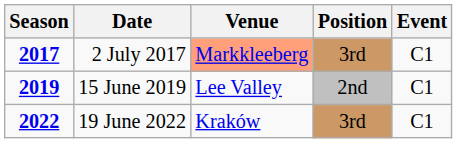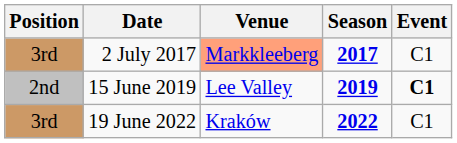 <table class="wikitable" style="text-align:center; font-size:95%;">
 <tr>
-<th>Season</th>
+<th>Position</th>
 <th>Date</th>
 <th>Venue</th>
-<th>Position</th>
+<th>Season</th>
 <th>Event</th>
 </tr>
 <tr>
-<td><strong><a href='#'>2017</a></strong></td>
+<td bgcolor=cc9966>3rd</td>
 <td align=right>2 July 2017</td>
 <td align=left style="background: lightsalmon;"><a href='#'>Markkleeberg</a></td>
-<td bgcolor=cc9966>3rd</td>
+<td><strong><a href='#'>2017</a></strong></td>
 <td>C1</td>
 </tr>
 <tr>
-<td><strong><a href='#'>2019</a></strong></td>
+<td bgcolor=silver>2nd</td>
 <td align=right>15 June 2019</td>
 <td align=left><a href='#'>Lee Valley</a></td>
-<td bgcolor=silver>2nd</td>
-<td>C1</td>
+<td><strong><a href='#'>2019</a></strong></td>
+<td><strong>C1</strong></td>
 </tr>
 <tr>
-<td><strong><a href='#'>2022</a></strong></td>
+<td bgcolor=cc9966>3rd</td>
 <td align=right>19 June 2022</td>
 <td align=left><a href='#'>Kraków</a></td>
-<td bgcolor=cc9966>3rd</td>
+<td><strong><a href='#'>2022</a></strong></td>
 <td>C1</td>
 </tr>
 </table>
